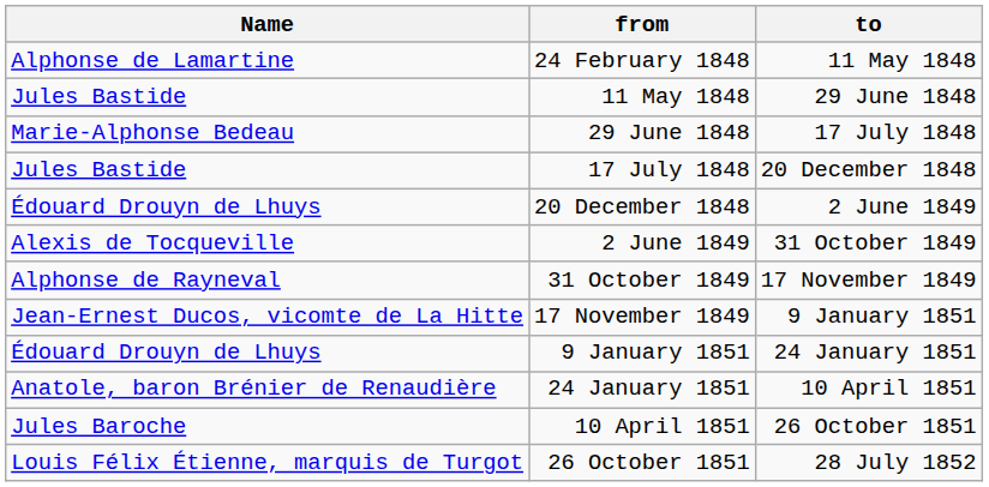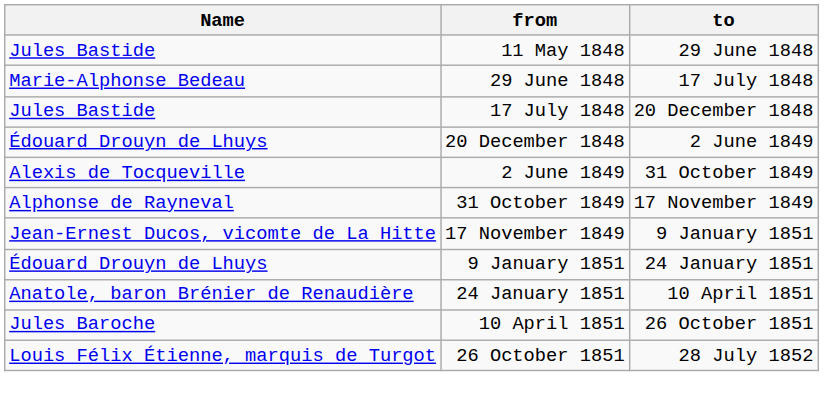 <table class="wikitable" style="text-align:right;">
 <tr>
 <th>Name</th>
 <th>from</th>
 <th>to</th>
-</tr>
-<tr>
-<td align=left><a href='#'>Alphonse de Lamartine</a></td>
-<td>24 February 1848</td>
-<td>11 May 1848</td>
 </tr>
 <tr>
 <td align=left><a href='#'>Jules Bastide</a></td>
 <td>11 May 1848</td>
 <td>29 June 1848</td>
 </tr>
 <tr>
 <td align=left><a href='#'>Marie-Alphonse Bedeau</a></td>
 <td>29 June 1848</td>
 <td>17 July 1848</td>
 </tr>
 <tr>
 <td align=left><a href='#'>Jules Bastide</a></td>
 <td>17 July 1848</td>
 <td>20 December 1848</td>
 </tr>
 <tr>
 <td align=left><a href='#'>Édouard Drouyn de Lhuys</a></td>
 <td>20 December 1848</td>
 <td>2 June 1849</td>
 </tr>
 <tr>
 <td align=left><a href='#'>Alexis de Tocqueville</a></td>
 <td>2 June 1849</td>
 <td>31 October 1849</td>
 </tr>
 <tr>
 <td align=left><a href='#'>Alphonse de Rayneval</a></td>
 <td>31 October 1849</td>
 <td>17 November 1849</td>
 </tr>
 <tr>
 <td align=left><a href='#'>Jean-Ernest Ducos, vicomte de La Hitte</a></td>
 <td>17 November 1849</td>
 <td>9 January 1851</td>
 </tr>
 <tr>
 <td align=left><a href='#'>Édouard Drouyn de Lhuys</a></td>
 <td>9 January 1851</td>
 <td>24 January 1851</td>
 </tr>
 <tr>
 <td align=left><a href='#'>Anatole, baron Brénier de Renaudière</a></td>
 <td>24 January 1851</td>
 <td>10 April 1851</td>
 </tr>
 <tr>
 <td align=left><a href='#'>Jules Baroche</a></td>
 <td>10 April 1851</td>
 <td>26 October 1851</td>
 </tr>
 <tr>
 <td align=left><a href='#'>Louis Félix Étienne, marquis de Turgot</a></td>
 <td>26 October 1851</td>
 <td>28 July 1852</td>
 </tr>
 </table>
